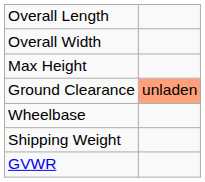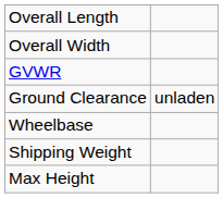 <table class="wikitable sortable">
 <tr>
 <td align="left">Overall Length</td>
 <td align="left"></td>
 </tr>
 <tr>
 <td align="left">Overall Width</td>
 <td align="left"></td>
 </tr>
 <tr>
-<td align="left">Max Height</td>
+<td align="left"><a href='#'>GVWR</a></td>
 <td align="left"></td>
 </tr>
 <tr>
 <td align="left">Ground Clearance</td>
-<td align="left" style="background: lightsalmon;"> unladen</td>
+<td align="left"> unladen</td>
 </tr>
 <tr>
 <td align="left">Wheelbase</td>
 <td align="left"></td>
 </tr>
 <tr>
 <td align="left">Shipping Weight</td>
 <td align="left"></td>
 </tr>
 <tr>
-<td align="left"><a href='#'>GVWR</a></td>
+<td align="left">Max Height</td>
 <td align="left"></td>
 </tr>
 </table>
